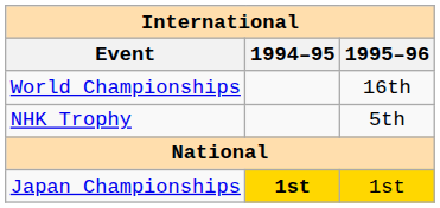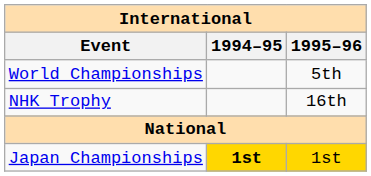 <table class="wikitable" style="text-align:center">
 <tr>
 <th style="background-color: #ffdead; " colspan=3 align=center>International</th>
 </tr>
 <tr>
 <th>Event</th>
 <th>1994–95</th>
 <th>1995–96</th>
 </tr>
 <tr>
 <td align=left><a href='#'>World Championships</a></td>
 <td></td>
-<td>16th</td>
+<td>5th</td>
 </tr>
 <tr>
 <td align=left> <a href='#'>NHK Trophy</a></td>
 <td></td>
-<td>5th</td>
+<td>16th</td>
 </tr>
 <tr>
 <th style="background-color: #ffdead; " colspan=3 align=center>National</th>
 </tr>
 <tr>
 <td align=left><a href='#'>Japan Championships</a></td>
 <td bgcolor=gold><strong>1st</strong></td>
 <td bgcolor=gold>1st</td>
 </tr>
 </table>
